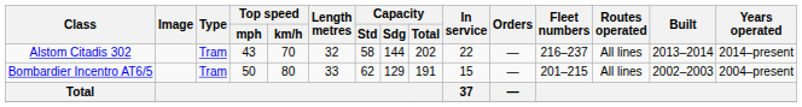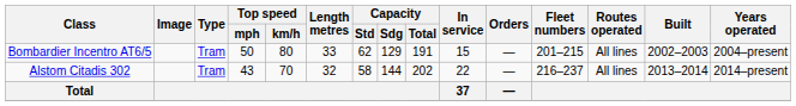 <table class="wikitable" style="text-align:center;">
 <tr ---- bgcolor=#f9f9f9>
 <th rowspan="2">Class</th>
 <th rowspan="2">Image</th>
 <th rowspan="2">Type</th>
 <th colspan="2"> Top speed </th>
 <th rowspan="2">Length<br>metres</th>
 <th colspan="3"> Capacity </th>
 <th rowspan="2">In<br>service</th>
 <th rowspan="2">Orders</th>
 <th rowspan="2">Fleet<br>numbers</th>
 <th rowspan="2">Routes<br>operated</th>
 <th rowspan="2">Built</th>
 <th rowspan="2">Years<br>operated</th>
 </tr>
 <tr style="background:#f9f9f9;">
 <th> mph </th>
 <th> km/h </th>
 <th><abbr>Std</abbr></th>
 <th><abbr>Sdg</abbr></th>
 <th>Total</th>
 </tr>
 <tr>
+<td><a href='#'>Bombardier Incentro AT6/5</a></td>
+<td></td>
+<td><a href='#'>Tram</a></td>
+<td>50</td>
+<td>80</td>
+<td>33</td>
+<td>62</td>
+<td>129</td>
+<td>191</td>
+<td>15</td>
+<td>—</td>
+<td>201–215</td>
+<td>All lines</td>
+<td>2002–2003</td>
+<td>2004–present</td>
+</tr>
+<tr>
 <td><a href='#'>Alstom Citadis 302</a></td>
 <td></td>
 <td><a href='#'>Tram</a></td>
 <td>43</td>
 <td>70</td>
 <td>32</td>
 <td>58</td>
 <td>144</td>
 <td>202</td>
 <td>22</td>
 <td>—</td>
 <td>216–237</td>
 <td>All lines</td>
 <td>2013–2014</td>
 <td>2014–present</td>
 </tr>
 <tr>
-<td><a href='#'>Bombardier Incentro AT6/5</a></td>
-<td></td>
-<td><a href='#'>Tram</a></td>
-<td>50</td>
-<td>80</td>
-<td>33</td>
-<td>62</td>
-<td>129</td>
-<td>191</td>
-<td>15</td>
-<td>—</td>
-<td>201–215</td>
-<td>All lines</td>
-<td>2002–2003</td>
-<td>2004–present</td>
-</tr>
-<tr>
 <th>Total</th>
 <th colspan="8"></th>
 <th>37</th>
 <th>—</th>
 <th colspan="4"></th>
 </tr>
 <tr>
 </tr>
 </table>
